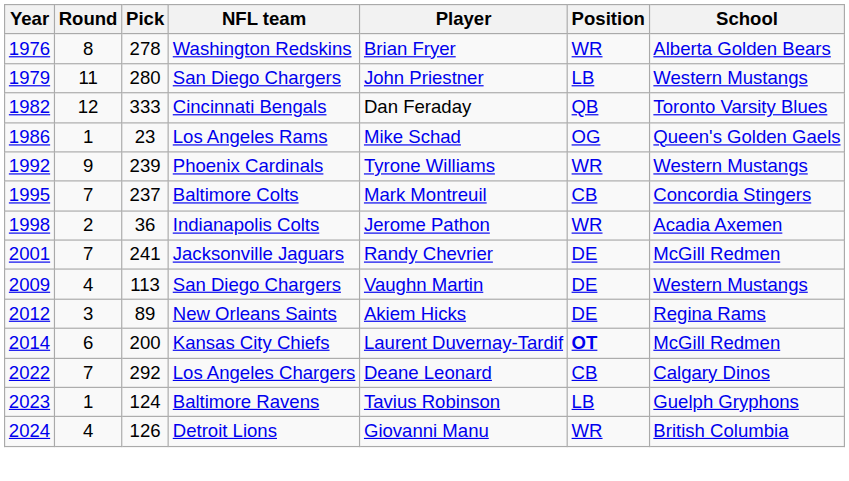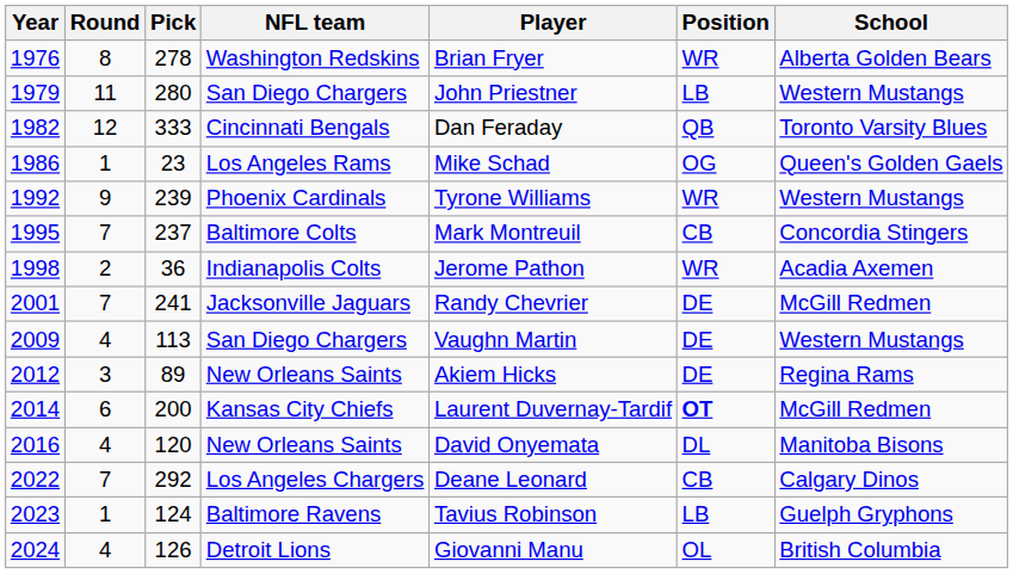 <table class="wikitable">
 <tr>
 <th>Year</th>
 <th>Round</th>
 <th>Pick</th>
 <th>NFL team</th>
 <th>Player</th>
 <th>Position</th>
 <th>School</th>
 </tr>
 <tr>
 <td align="center"><a href='#'>1976</a></td>
 <td align="center">8</td>
 <td align="center">278</td>
 <td><a href='#'>Washington Redskins</a></td>
 <td><a href='#'>Brian Fryer</a></td>
 <td><a href='#'>WR</a></td>
 <td><a href='#'>Alberta Golden Bears</a></td>
 </tr>
 <tr>
 <td align="center"><a href='#'>1979</a></td>
 <td align="center">11</td>
 <td align="center">280</td>
 <td><a href='#'>San Diego Chargers</a></td>
 <td><a href='#'>John Priestner</a></td>
 <td><a href='#'>LB</a></td>
 <td><a href='#'>Western Mustangs</a></td>
 </tr>
 <tr>
 <td align="center"><a href='#'>1982</a></td>
 <td align="center">12</td>
 <td align="center">333</td>
 <td><a href='#'>Cincinnati Bengals</a></td>
 <td>Dan Feraday</td>
 <td><a href='#'>QB</a></td>
 <td><a href='#'>Toronto Varsity Blues</a></td>
 </tr>
 <tr>
 <td align="center"><a href='#'>1986</a></td>
 <td align="center">1</td>
 <td align="center">23</td>
 <td><a href='#'>Los Angeles Rams</a></td>
 <td><a href='#'>Mike Schad</a></td>
 <td><a href='#'>OG</a></td>
 <td><a href='#'>Queen's Golden Gaels</a></td>
 </tr>
 <tr>
 <td align="center"><a href='#'>1992</a></td>
 <td align="center">9</td>
 <td align="center">239</td>
 <td><a href='#'>Phoenix Cardinals</a></td>
 <td><a href='#'>Tyrone Williams</a></td>
 <td><a href='#'>WR</a></td>
 <td><a href='#'>Western Mustangs</a></td>
 </tr>
 <tr>
 <td align="center"><a href='#'>1995</a></td>
 <td align="center">7</td>
 <td align="center">237</td>
 <td><a href='#'>Baltimore Colts</a></td>
 <td><a href='#'>Mark Montreuil</a></td>
 <td><a href='#'>CB</a></td>
 <td><a href='#'>Concordia Stingers</a></td>
 </tr>
 <tr>
 <td align="center"><a href='#'>1998</a></td>
 <td align="center">2</td>
 <td align="center">36</td>
 <td><a href='#'>Indianapolis Colts</a></td>
 <td><a href='#'>Jerome Pathon</a></td>
 <td><a href='#'>WR</a></td>
 <td><a href='#'>Acadia Axemen</a></td>
 </tr>
 <tr>
 <td align="center"><a href='#'>2001</a></td>
 <td align="center">7</td>
 <td align="center">241</td>
 <td><a href='#'>Jacksonville Jaguars</a></td>
 <td><a href='#'>Randy Chevrier</a></td>
 <td><a href='#'>DE</a></td>
 <td><a href='#'>McGill Redmen</a></td>
 </tr>
 <tr>
 <td align="center"><a href='#'>2009</a></td>
 <td align="center">4</td>
 <td align="center">113</td>
 <td><a href='#'>San Diego Chargers</a></td>
 <td><a href='#'>Vaughn Martin</a></td>
 <td><a href='#'>DE</a></td>
 <td><a href='#'>Western Mustangs</a></td>
 </tr>
 <tr>
 <td align="center"><a href='#'>2012</a></td>
 <td align="center">3</td>
 <td align="center">89</td>
 <td><a href='#'>New Orleans Saints</a></td>
 <td><a href='#'>Akiem Hicks</a></td>
 <td><a href='#'>DE</a></td>
 <td><a href='#'>Regina Rams</a></td>
 </tr>
 <tr>
 <td align="center"><a href='#'>2014</a></td>
 <td align="center">6</td>
 <td align="center">200</td>
 <td><a href='#'>Kansas City Chiefs</a></td>
 <td><a href='#'>Laurent Duvernay-Tardif</a></td>
 <td><strong><a href='#'>OT</a></strong></td>
 <td><a href='#'>McGill Redmen</a></td>
 </tr>
 <tr>
+<td align="center"><a href='#'>2016</a></td>
+<td align="center">4</td>
+<td align="center">120</td>
+<td><a href='#'>New Orleans Saints</a></td>
+<td><a href='#'>David Onyemata</a></td>
+<td><a href='#'>DL</a></td>
+<td><a href='#'>Manitoba Bisons</a></td>
+</tr>
+<tr>
 <td align="center"><a href='#'>2022</a></td>
 <td align="center">7</td>
 <td align="center">292</td>
 <td><a href='#'>Los Angeles Chargers</a></td>
 <td><a href='#'>Deane Leonard</a></td>
 <td><a href='#'>CB</a></td>
 <td><a href='#'>Calgary Dinos</a></td>
 </tr>
 <tr>
 <td align="center"><a href='#'>2023</a></td>
 <td align="center">1</td>
 <td align="center">124</td>
 <td><a href='#'>Baltimore Ravens</a></td>
 <td><a href='#'>Tavius Robinson</a></td>
 <td><a href='#'>LB</a></td>
 <td><a href='#'>Guelph Gryphons</a></td>
 </tr>
 <tr>
 <td align="center"><a href='#'>2024</a></td>
 <td align="center">4</td>
 <td align="center">126</td>
 <td><a href='#'>Detroit Lions</a></td>
 <td><a href='#'>Giovanni Manu</a></td>
-<td><a href='#'>WR</a></td>
+<td><a href='#'>OL</a></td>
 <td><a href='#'>British Columbia</a></td>
 </tr>
 </table>
